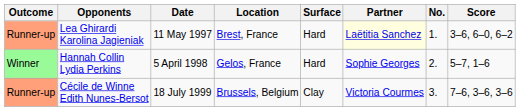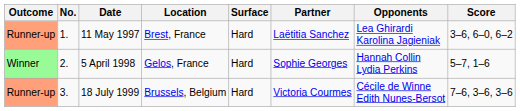 <table class="sortable wikitable" style="font-size:97%;">
 <tr>
 <th>Outcome</th>
-<th>Opponents</th>
+<th>No.</th>
 <th>Date</th>
 <th>Location</th>
 <th>Surface</th>
 <th>Partner</th>
-<th>No.</th>
+<th>Opponents</th>
 <th class="unsortable">Score</th>
 </tr>
 <tr>
 <td style="background:#ffa07a;">Runner-up</td>
-<td> <a href='#'>Lea Ghirardi</a> <br>  <a href='#'>Karolina Jagieniak</a></td>
+<td>1.</td>
 <td>11 May 1997</td>
 <td><a href='#'>Brest</a>, France</td>
 <td>Hard</td>
-<td style="background: lightyellow;"> <a href='#'>Laëtitia Sanchez</a></td>
-<td>1.</td>
+<td> <a href='#'>Laëtitia Sanchez</a></td>
+<td> <a href='#'>Lea Ghirardi</a> <br>  <a href='#'>Karolina Jagieniak</a></td>
 <td>3–6, 6–0, 6–2</td>
 </tr>
 <tr>
 <td style="background:#98fb98;">Winner</td>
-<td> <a href='#'>Hannah Collin</a> <br>  <a href='#'>Lydia Perkins</a></td>
+<td>2.</td>
 <td>5 April 1998</td>
 <td><a href='#'>Gelos</a>, France</td>
 <td>Hard</td>
 <td> <a href='#'>Sophie Georges</a></td>
-<td>2.</td>
+<td> <a href='#'>Hannah Collin</a> <br>  <a href='#'>Lydia Perkins</a></td>
 <td>5–7, 1–6</td>
 </tr>
 <tr>
 <td style="background:#ffa07a;">Runner-up</td>
-<td> <a href='#'>Cécile de Winne</a> <br>  <a href='#'>Edith Nunes-Bersot</a></td>
+<td>3.</td>
 <td>18 July 1999</td>
 <td><a href='#'>Brussels</a>, Belgium</td>
-<td>Clay</td>
+<td>Hard</td>
 <td> <a href='#'>Victoria Courmes</a></td>
-<td>3.</td>
+<td> <a href='#'>Cécile de Winne</a> <br>  <a href='#'>Edith Nunes-Bersot</a></td>
 <td>7–6, 3–6, 3–6</td>
 </tr>
 </table>
